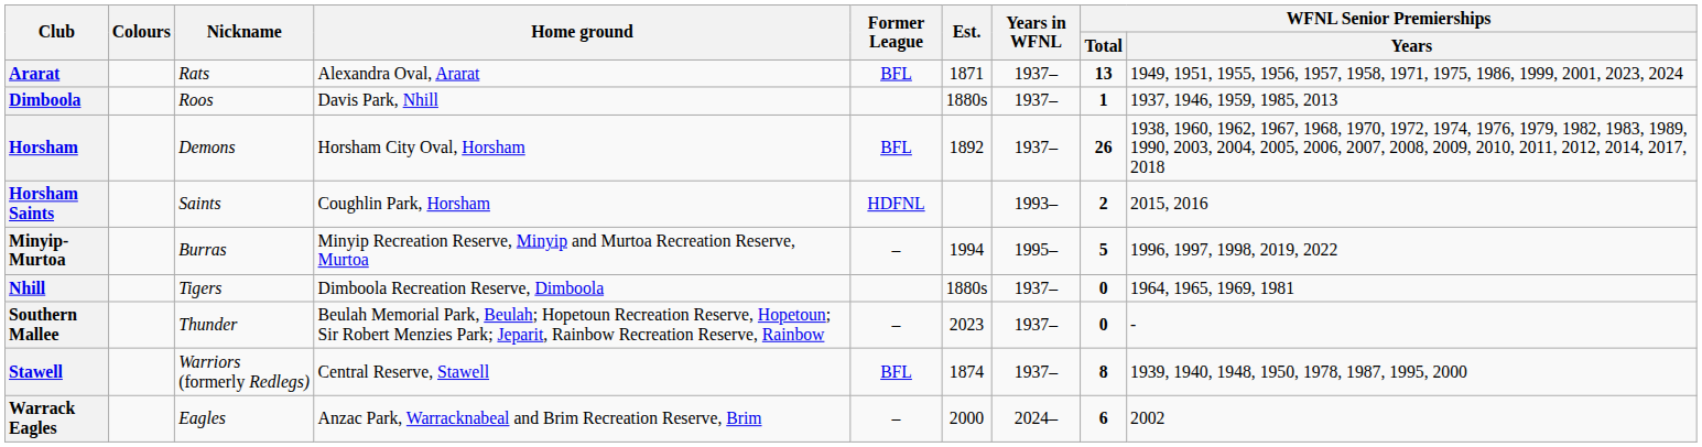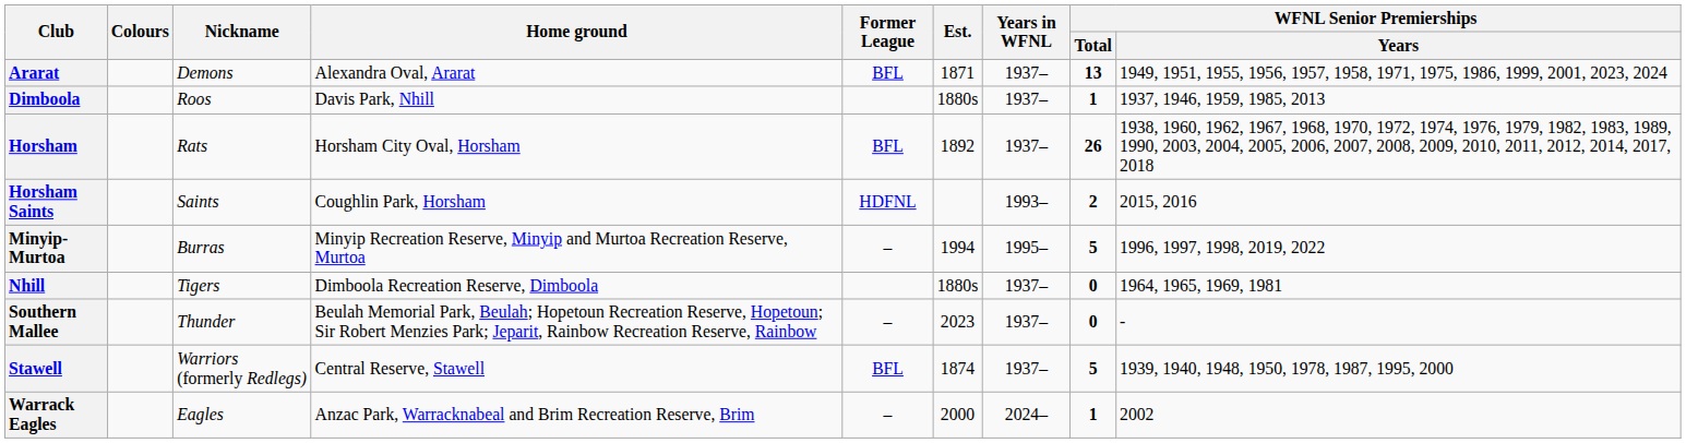 <table class="wikitable sortable">
 <tr>
 <th rowspan="2">Club</th>
 <th rowspan="2">Colours</th>
 <th rowspan="2">Nickname</th>
 <th rowspan="2">Home ground</th>
 <th rowspan="2">Former League</th>
 <th rowspan="2">Est.</th>
 <th rowspan="2">Years in WFNL</th>
 <th colspan="2">WFNL Senior Premierships</th>
 </tr>
 <tr>
 <th>Total</th>
 <th>Years</th>
 </tr>
 <tr>
 <th style="text-align:left"><a href='#'>Ararat</a></th>
 <td></td>
-<td><em>Rats</em></td>
+<td><em>Demons</em></td>
 <td>Alexandra Oval, <a href='#'>Ararat</a></td>
 <td align="center"><a href='#'>BFL</a></td>
 <td align="center">1871</td>
 <td align="center">1937–</td>
 <td align="center"><strong>13</strong></td>
 <td>1949, 1951, 1955, 1956, 1957, 1958, 1971, 1975, 1986, 1999, 2001, 2023,  2024</td>
 </tr>
 <tr>
 <th style="text-align:left"><a href='#'>Dimboola</a></th>
 <td></td>
 <td><em>Roos</em></td>
 <td>Davis Park, <a href='#'>Nhill</a></td>
 <td align="center"></td>
 <td align="center">1880s</td>
 <td align="center">1937–</td>
 <td align="center"><strong>1</strong></td>
 <td>1937, 1946, 1959, 1985, 2013</td>
 </tr>
 <tr>
 <th style="text-align:left"><a href='#'>Horsham</a></th>
 <td></td>
-<td><em>Demons</em></td>
+<td><em>Rats</em></td>
 <td>Horsham City Oval, <a href='#'>Horsham</a></td>
 <td align="center"><a href='#'>BFL</a></td>
 <td align="center">1892</td>
 <td align="center">1937–</td>
 <td align="center"><strong>26</strong></td>
 <td>1938, 1960, 1962, 1967, 1968, 1970, 1972, 1974, 1976, 1979, 1982, 1983, 1989, 1990, 2003, 2004, 2005, 2006, 2007, 2008, 2009, 2010, 2011, 2012, 2014, 2017, 2018</td>
 </tr>
 <tr>
 <th style="text-align:left"><a href='#'>Horsham Saints</a></th>
 <td></td>
 <td><em>Saints</em></td>
 <td>Coughlin Park, <a href='#'>Horsham</a></td>
 <td align="center"><a href='#'>HDFNL</a></td>
 <td align="center"></td>
 <td align="center">1993–</td>
 <td align="center"><strong>2</strong></td>
 <td>2015, 2016</td>
 </tr>
 <tr>
 <th style="text-align:left">Minyip-Murtoa</th>
 <td></td>
 <td><em>Burras</em></td>
 <td>Minyip Recreation Reserve, <a href='#'>Minyip</a> and Murtoa Recreation Reserve, <a href='#'>Murtoa</a></td>
 <td align="center">–</td>
 <td align="center">1994</td>
 <td align="center">1995–</td>
 <td align="center"><strong>5</strong></td>
 <td>1996, 1997, 1998, 2019, 2022</td>
 </tr>
 <tr>
 <th style="text-align:left"><a href='#'>Nhill</a></th>
 <td></td>
 <td><em>Tigers</em></td>
 <td>Dimboola Recreation Reserve, <a href='#'>Dimboola</a></td>
 <td align="center"></td>
 <td align="center">1880s</td>
 <td align="center">1937–</td>
 <td align="center"><strong>0</strong></td>
 <td>1964, 1965, 1969, 1981</td>
 </tr>
 <tr>
 <th style="text-align:left">Southern Mallee</th>
 <td></td>
 <td><em>Thunder</em></td>
 <td>Beulah Memorial Park, <a href='#'>Beulah</a>; Hopetoun Recreation Reserve, <a href='#'>Hopetoun</a>; Sir Robert Menzies Park; <a href='#'>Jeparit</a>, Rainbow Recreation Reserve, <a href='#'>Rainbow</a></td>
 <td align="center">–</td>
 <td align="center">2023</td>
 <td align="center">1937–</td>
 <td align="center"><strong>0</strong></td>
 <td>-</td>
 </tr>
 <tr>
 <th style="text-align:left"><a href='#'>Stawell</a></th>
 <td></td>
 <td><em>Warriors</em> (formerly <em>Redlegs)</em></td>
 <td>Central Reserve, <a href='#'>Stawell</a></td>
 <td align="center"><a href='#'>BFL</a></td>
 <td align="center">1874</td>
 <td align="center">1937–</td>
-<td align="center"><strong>8</strong></td>
+<td align="center"><strong>5</strong></td>
 <td>1939, 1940, 1948, 1950, 1978, 1987, 1995, 2000</td>
 </tr>
 <tr>
 <th style="text-align:left">Warrack Eagles</th>
 <td></td>
 <td><em>Eagles</em></td>
 <td>Anzac Park, <a href='#'>Warracknabeal</a> and Brim Recreation Reserve, <a href='#'>Brim</a></td>
 <td align="center">–</td>
 <td align="center">2000</td>
 <td align="center">2024–</td>
-<td align="center"><strong>6</strong></td>
+<td align="center"><strong>1</strong></td>
 <td>2002</td>
 </tr>
 </table>
